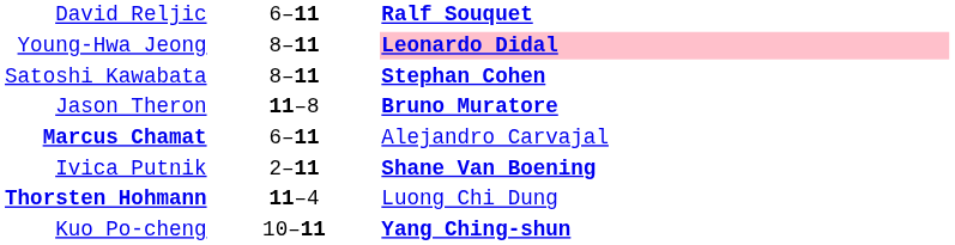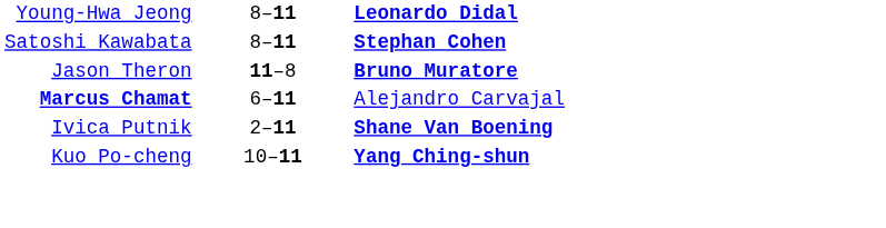 <table>
 <tr>
 <th width=350></th>
 <th width=100></th>
 <th width=350></th>
 </tr>
 <tr>
-<td align=right><a href='#'>David Reljic</a> </td>
-<td align=center>6–<strong>11</strong></td>
-<td> <strong><a href='#'>Ralf Souquet</a></strong></td>
-</tr>
-<tr>
 <td align=right><a href='#'>Young-Hwa Jeong</a> </td>
 <td align=center>8–<strong>11</strong></td>
-<td style="background: pink;"> <strong><a href='#'>Leonardo Didal</a> </strong></td>
+<td> <strong><a href='#'>Leonardo Didal</a> </strong></td>
 </tr>
 <tr>
 <td align=right><a href='#'>Satoshi Kawabata</a> </td>
 <td align=center>8–<strong>11</strong></td>
 <td> <strong><a href='#'>Stephan Cohen</a> </strong></td>
 </tr>
 <tr>
 <td align=right><a href='#'>Jason Theron</a> </td>
 <td align=center><strong>11</strong>–8</td>
 <td> <strong><a href='#'>Bruno Muratore</a></strong></td>
 </tr>
 <tr>
 <td align=right><strong><a href='#'>Marcus Chamat</a></strong> </td>
 <td align=center>6–<strong>11</strong></td>
 <td> <a href='#'>Alejandro Carvajal</a></td>
 </tr>
 <tr>
 <td align=right><a href='#'>Ivica Putnik</a> </td>
 <td align=center>2–<strong>11</strong></td>
 <td> <strong><a href='#'>Shane Van Boening</a></strong></td>
 </tr>
 <tr>
-<td align=right><strong><a href='#'>Thorsten Hohmann</a></strong> </td>
-<td align=center><strong>11</strong>–4</td>
-<td> <a href='#'>Luong Chi Dung</a></td>
-</tr>
-<tr>
 <td align=right><a href='#'>Kuo Po-cheng</a> </td>
 <td align=center>10–<strong>11</strong></td>
 <td> <strong><a href='#'>Yang Ching-shun</a></strong></td>
 </tr>
 </table>
